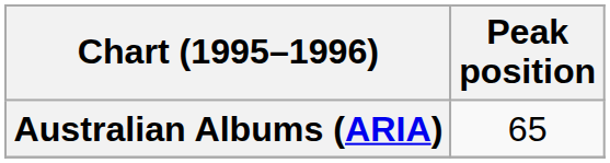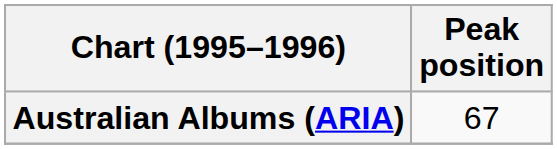 <table class="wikitable sortable plainrowheaders" style="text-align:center">
 <tr>
 <th scope="col">Chart (1995–1996)</th>
 <th scope="col">Peak<br>position</th>
 </tr>
 <tr>
 <th scope="row">Australian Albums (<a href='#'>ARIA</a>)</th>
-<td>65</td>
+<td>67</td>
 </tr>
 <tr>
 </tr>
 <tr>
 </tr>
 </table>
